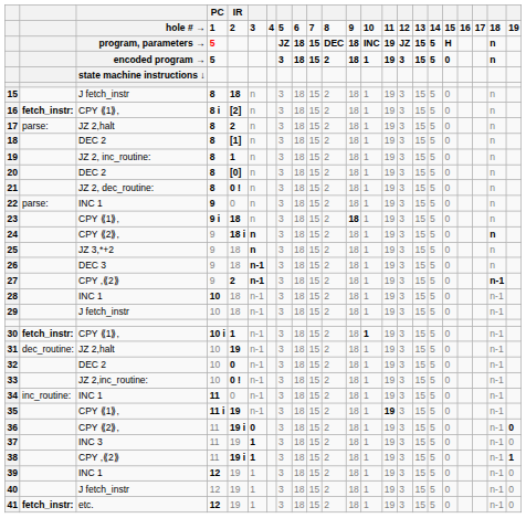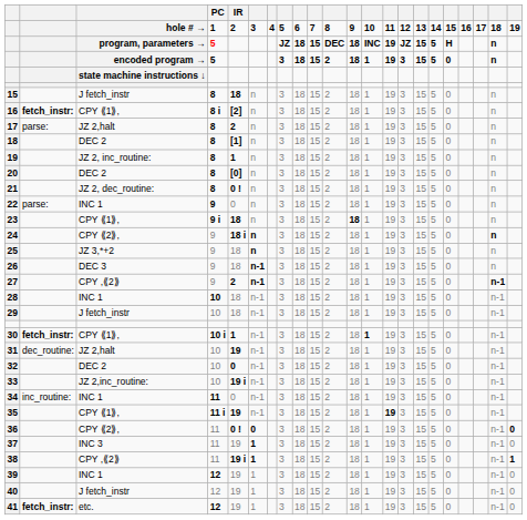 <table class="wikitable">
 <tr style="font-size:9pt">
 <th></th>
 <th></th>
 <th></th>
 <th style="font-weight:bold">PC</th>
 <th style="font-weight:bold">IR</th>
 <th></th>
 <th></th>
 <th></th>
 <th></th>
 <th></th>
 <th></th>
 <th></th>
 <th></th>
 <th></th>
 <th></th>
 <th></th>
 <th></th>
 <th></th>
 <th></th>
 <th></th>
 <th></th>
 <th></th>
 </tr>
 <tr style="font-size:9pt">
 <th></th>
 <th></th>
 <th style="text-align:right">hole # →</th>
 <td style="font-weight:bold">1</td>
 <td style="font-weight:bold">2</td>
 <td style="font-weight:bold">3</td>
 <td style="font-weight:bold">4</td>
 <td style="font-weight:bold">5</td>
 <td style="font-weight:bold">6</td>
 <td style="font-weight:bold">7</td>
 <td style="font-weight:bold">8</td>
 <td style="font-weight:bold">9</td>
 <td style="font-weight:bold">10</td>
 <td style="font-weight:bold">11</td>
 <td style="font-weight:bold">12</td>
 <td style="font-weight:bold">13</td>
 <td style="font-weight:bold">14</td>
 <td style="font-weight:bold">15</td>
 <td style="font-weight:bold">16</td>
 <td style="font-weight:bold">17</td>
 <td style="font-weight:bold">18</td>
 <td style="font-weight:bold">19</td>
 </tr>
 <tr style="font-size:9pt">
 <th></th>
 <th></th>
 <th style="text-align:right">program, parameters →</th>
 <td style="font-weight:bold;color:#FF0000">5</td>
 <td style="font-weight:bold"></td>
 <td style="font-weight:bold"></td>
 <td style="font-weight:bold"></td>
 <td style="font-weight:bold">JZ</td>
 <td style="font-weight:bold">18</td>
 <td style="font-weight:bold">15</td>
 <td style="font-weight:bold">DEC</td>
 <td style="font-weight:bold">18</td>
 <td style="font-weight:bold">INC</td>
 <td style="font-weight:bold">19</td>
 <td style="font-weight:bold">JZ</td>
 <td style="font-weight:bold">15</td>
 <td style="font-weight:bold">5</td>
 <td style="font-weight:bold">H</td>
 <td style="font-weight:bold"></td>
 <td style="font-weight:bold"></td>
 <td style="font-weight:bold">n</td>
 <td style="font-weight:bold"></td>
 </tr>
 <tr style="font-size:9pt">
 <th></th>
 <th></th>
 <th style="text-align:right">encoded program →</th>
 <td style="font-weight:bold">5</td>
 <td style="font-weight:bold"></td>
 <td style="font-weight:bold"></td>
 <td style="font-weight:bold"></td>
 <td style="font-weight:bold">3</td>
 <td style="font-weight:bold">18</td>
 <td style="font-weight:bold">15</td>
 <td style="font-weight:bold">2</td>
 <td style="font-weight:bold">18</td>
 <td style="font-weight:bold">1</td>
 <td style="font-weight:bold">19</td>
 <td style="font-weight:bold">3</td>
 <td style="font-weight:bold">15</td>
 <td style="font-weight:bold">5</td>
 <td style="font-weight:bold">0</td>
 <td style="font-weight:bold"></td>
 <td style="font-weight:bold"></td>
 <td style="font-weight:bold">n</td>
 <td style="font-weight:bold"></td>
 </tr>
 <tr style="font-size:9pt">
 <th></th>
 <th></th>
 <th>state machine instructions ↓</th>
 <td style="font-weight:bold"></td>
 <td style="font-weight:bold"></td>
 <td style="font-weight:bold"></td>
 <td style="font-weight:bold"></td>
 <td style="font-weight:bold"></td>
 <td style="font-weight:bold"></td>
 <td style="font-weight:bold"></td>
 <td style="font-weight:bold"></td>
 <td style="font-weight:bold"></td>
 <td style="font-weight:bold"></td>
 <td style="font-weight:bold"></td>
 <td style="font-weight:bold"></td>
 <td style="font-weight:bold"></td>
 <td style="font-weight:bold"></td>
 <td style="font-weight:bold"></td>
 <td style="font-weight:bold"></td>
 <td style="font-weight:bold"></td>
 <td style="font-weight:bold"></td>
 <td style="font-weight:bold"></td>
 </tr>
 <tr style="font-size:9pt">
 <th></th>
 <th></th>
 <th></th>
 <td style="font-weight:bold"></td>
 <td style="font-weight:bold"></td>
 <td style="font-weight:bold"></td>
 <td style="font-weight:bold"></td>
 <td style="font-weight:bold"></td>
 <td style="font-weight:bold"></td>
 <td style="font-weight:bold"></td>
 <td style="font-weight:bold"></td>
 <td style="font-weight:bold"></td>
 <td style="font-weight:bold"></td>
 <td style="font-weight:bold"></td>
 <td style="font-weight:bold"></td>
 <td style="font-weight:bold"></td>
 <td style="font-weight:bold"></td>
 <td style="font-weight:bold"></td>
 <td style="font-weight:bold"></td>
 <td style="font-weight:bold"></td>
 <td style="font-weight:bold"></td>
 <td style="font-weight:bold"></td>
 </tr>
 <tr style="font-size:9pt">
 <th>15</th>
 <td></td>
 <td>J   fetch_instr</td>
 <td style="font-weight:bold">8</td>
 <td style="font-weight:bold">18</td>
 <td style="color:#808080">n</td>
 <td style="font-weight:bold"></td>
 <td style="color:#808080">3</td>
 <td style="color:#808080">18</td>
 <td style="color:#808080">15</td>
 <td style="color:#808080">2</td>
 <td style="color:#808080">18</td>
 <td style="color:#808080">1</td>
 <td style="color:#808080">19</td>
 <td style="color:#808080">3</td>
 <td style="color:#808080">15</td>
 <td style="color:#808080">5</td>
 <td style="color:#808080">0</td>
 <td style="color:#808080"></td>
 <td style="color:#808080"></td>
 <td style="color:#808080">n</td>
 <td></td>
 </tr>
 <tr style="font-size:9pt">
 <th>16</th>
 <td style="font-weight:bold">fetch_instr:</td>
 <td>CPY ⟪1⟫,</td>
 <td style="font-weight:bold">8 i</td>
 <td style="font-weight:bold">[2]</td>
 <td style="color:#808080">n</td>
 <td style="font-weight:bold"></td>
 <td style="color:#808080">3</td>
 <td style="color:#808080">18</td>
 <td style="color:#808080">15</td>
 <td style="color:#808080">2</td>
 <td style="color:#808080">18</td>
 <td style="color:#808080">1</td>
 <td style="color:#808080">19</td>
 <td style="color:#808080">3</td>
 <td style="color:#808080">15</td>
 <td style="color:#808080">5</td>
 <td style="color:#808080">0</td>
 <td style="color:#808080"></td>
 <td style="color:#808080"></td>
 <td style="color:#808080">n</td>
 <td></td>
 </tr>
 <tr style="font-size:9pt">
 <th>17</th>
 <td>parse:</td>
 <td>JZ 2,halt</td>
 <td style="font-weight:bold">8</td>
 <td style="font-weight:bold">2</td>
 <td style="color:#808080">n</td>
 <td style="font-weight:bold"></td>
 <td style="color:#808080">3</td>
 <td style="color:#808080">18</td>
 <td style="color:#808080">15</td>
 <td style="color:#808080">2</td>
 <td style="color:#808080">18</td>
 <td style="color:#808080">1</td>
 <td style="color:#808080">19</td>
 <td style="color:#808080">3</td>
 <td style="color:#808080">15</td>
 <td style="color:#808080">5</td>
 <td style="color:#808080">0</td>
 <td style="color:#808080"></td>
 <td style="color:#808080"></td>
 <td style="color:#808080">n</td>
 <td></td>
 </tr>
 <tr style="font-size:9pt">
 <th>18</th>
 <td></td>
 <td>DEC 2</td>
 <td style="font-weight:bold">8</td>
 <td style="font-weight:bold">[1]</td>
 <td style="color:#808080">n</td>
 <td style="font-weight:bold"></td>
 <td style="color:#808080">3</td>
 <td style="color:#808080">18</td>
 <td style="color:#808080">15</td>
 <td style="color:#808080">2</td>
 <td style="color:#808080">18</td>
 <td style="color:#808080">1</td>
 <td style="color:#808080">19</td>
 <td style="color:#808080">3</td>
 <td style="color:#808080">15</td>
 <td style="color:#808080">5</td>
 <td style="color:#808080">0</td>
 <td style="color:#808080"></td>
 <td style="color:#808080"></td>
 <td style="color:#808080">n</td>
 <td></td>
 </tr>
 <tr style="font-size:9pt">
 <th>19</th>
 <td></td>
 <td>JZ 2, inc_routine:</td>
 <td style="font-weight:bold">8</td>
 <td style="font-weight:bold">1</td>
 <td style="color:#808080">n</td>
 <td style="font-weight:bold"></td>
 <td style="color:#808080">3</td>
 <td style="color:#808080">18</td>
 <td style="color:#808080">15</td>
 <td style="color:#808080">2</td>
 <td style="color:#808080">18</td>
 <td style="color:#808080">1</td>
 <td style="color:#808080">19</td>
 <td style="color:#808080">3</td>
 <td style="color:#808080">15</td>
 <td style="color:#808080">5</td>
 <td style="color:#808080">0</td>
 <td style="color:#808080"></td>
 <td style="color:#808080"></td>
 <td style="color:#808080">n</td>
 <td></td>
 </tr>
 <tr style="font-size:9pt">
 <th>20</th>
 <td></td>
 <td>DEC 2</td>
 <td style="font-weight:bold">8</td>
 <td style="font-weight:bold">[0]</td>
 <td style="color:#808080">n</td>
 <td style="font-weight:bold"></td>
 <td style="color:#808080">3</td>
 <td style="color:#808080">18</td>
 <td style="color:#808080">15</td>
 <td style="color:#808080">2</td>
 <td style="color:#808080">18</td>
 <td style="color:#808080">1</td>
 <td style="color:#808080">19</td>
 <td style="color:#808080">3</td>
 <td style="color:#808080">15</td>
 <td style="color:#808080">5</td>
 <td style="color:#808080">0</td>
 <td style="color:#808080"></td>
 <td style="color:#808080"></td>
 <td style="color:#808080">n</td>
 <td></td>
 </tr>
 <tr style="font-size:9pt">
 <th>21</th>
 <td></td>
 <td>JZ 2, dec_routine:</td>
 <td style="font-weight:bold">8</td>
 <td style="font-weight:bold">0 !</td>
 <td style="color:#808080">n</td>
 <td></td>
 <td style="color:#808080">3</td>
 <td style="color:#808080">18</td>
 <td style="color:#808080">15</td>
 <td style="color:#808080">2</td>
 <td style="color:#808080">18</td>
 <td style="color:#808080">1</td>
 <td style="color:#808080">19</td>
 <td style="color:#808080">3</td>
 <td style="color:#808080">15</td>
 <td style="color:#808080">5</td>
 <td style="color:#808080">0</td>
 <td style="color:#808080"></td>
 <td style="color:#808080"></td>
 <td style="color:#808080">n</td>
 <td></td>
 </tr>
 <tr style="font-size:9pt">
 <th>22</th>
 <td>parse:</td>
 <td>INC 1</td>
 <td style="font-weight:bold">9</td>
 <td style="color:#808080">0</td>
 <td style="color:#808080">n</td>
 <td></td>
 <td style="color:#808080">3</td>
 <td style="color:#808080">18</td>
 <td style="color:#808080">15</td>
 <td style="color:#808080">2</td>
 <td style="color:#808080">18</td>
 <td style="color:#808080">1</td>
 <td style="color:#808080">19</td>
 <td style="color:#808080">3</td>
 <td style="color:#808080">15</td>
 <td style="color:#808080">5</td>
 <td style="color:#808080">0</td>
 <td style="color:#808080"></td>
 <td style="color:#808080"></td>
 <td style="color:#808080">n</td>
 <td></td>
 </tr>
 <tr style="font-size:9pt">
 <th>23</th>
 <td></td>
 <td>CPY ⟪1⟫,</td>
 <td style="font-weight:bold">9 i</td>
 <td style="font-weight:bold">18</td>
 <td style="color:#808080">n</td>
 <td></td>
 <td style="color:#808080">3</td>
 <td style="color:#808080">18</td>
 <td style="color:#808080">15</td>
 <td style="color:#808080">2</td>
 <td style="font-weight:bold">18</td>
 <td style="color:#808080">1</td>
 <td style="color:#808080">19</td>
 <td style="color:#808080">3</td>
 <td style="color:#808080">15</td>
 <td style="color:#808080">5</td>
 <td style="color:#808080">0</td>
 <td style="color:#808080"></td>
 <td style="color:#808080"></td>
 <td style="color:#808080">n</td>
 <td></td>
 </tr>
 <tr style="font-size:9pt">
 <th>24</th>
 <td></td>
 <td>CPY ⟪2⟫,</td>
 <td style="color:#808080">9</td>
 <td style="font-weight:bold">18 i</td>
 <td style="font-weight:bold">n</td>
 <td></td>
 <td style="color:#808080">3</td>
 <td style="color:#808080">18</td>
 <td style="color:#808080">15</td>
 <td style="color:#808080">2</td>
 <td style="color:#808080">18</td>
 <td style="color:#808080">1</td>
 <td style="color:#808080">19</td>
 <td style="color:#808080">3</td>
 <td style="color:#808080">15</td>
 <td style="color:#808080">5</td>
 <td style="color:#808080">0</td>
 <td></td>
 <td></td>
 <td style="font-weight:bold">n</td>
 <td></td>
 </tr>
 <tr style="font-size:9pt">
 <th>25</th>
 <td></td>
 <td>JZ 3,*+2</td>
 <td style="color:#808080">9</td>
 <td style="color:#808080">18</td>
 <td style="font-weight:bold">n</td>
 <td></td>
 <td style="color:#808080">3</td>
 <td style="color:#808080">18</td>
 <td style="color:#808080">15</td>
 <td style="color:#808080">2</td>
 <td style="color:#808080">18</td>
 <td style="color:#808080">1</td>
 <td style="color:#808080">19</td>
 <td style="color:#808080">3</td>
 <td style="color:#808080">15</td>
 <td style="color:#808080">5</td>
 <td style="color:#808080">0</td>
 <td></td>
 <td></td>
 <td style="color:#808080">n</td>
 <td></td>
 </tr>
 <tr style="font-size:9pt">
 <th>26</th>
 <td></td>
 <td>DEC 3</td>
 <td style="color:#808080">9</td>
 <td style="color:#808080">18</td>
 <td style="font-weight:bold">n-1</td>
 <td></td>
 <td style="color:#808080">3</td>
 <td style="color:#808080">18</td>
 <td style="color:#808080">15</td>
 <td style="color:#808080">2</td>
 <td style="color:#808080">18</td>
 <td style="color:#808080">1</td>
 <td style="color:#808080">19</td>
 <td style="color:#808080">3</td>
 <td style="color:#808080">15</td>
 <td style="color:#808080">5</td>
 <td style="color:#808080">0</td>
 <td></td>
 <td></td>
 <td style="color:#808080">n</td>
 <td></td>
 </tr>
 <tr style="font-size:9pt">
 <th>27</th>
 <td></td>
 <td>CPY ,⟪2⟫</td>
 <td style="color:#808080">9</td>
 <td style="font-weight:bold">2</td>
 <td style="font-weight:bold">n-1</td>
 <td></td>
 <td style="color:#808080">3</td>
 <td style="color:#808080">18</td>
 <td style="color:#808080">15</td>
 <td style="color:#808080">2</td>
 <td style="color:#808080">18</td>
 <td style="color:#808080">1</td>
 <td style="color:#808080">19</td>
 <td style="color:#808080">3</td>
 <td style="color:#808080">15</td>
 <td style="color:#808080">5</td>
 <td style="color:#808080">0</td>
 <td></td>
 <td></td>
 <td style="font-weight:bold">n-1</td>
 <td></td>
 </tr>
 <tr style="font-size:9pt">
 <th>28</th>
 <td></td>
 <td>INC 1</td>
 <td style="font-weight:bold">10</td>
 <td style="color:#808080">18</td>
 <td style="color:#808080">n-1</td>
 <td></td>
 <td style="color:#808080">3</td>
 <td style="color:#808080">18</td>
 <td style="color:#808080">15</td>
 <td style="color:#808080">2</td>
 <td style="color:#808080">18</td>
 <td style="color:#808080">1</td>
 <td style="color:#808080">19</td>
 <td style="color:#808080">3</td>
 <td style="color:#808080">15</td>
 <td style="color:#808080">5</td>
 <td style="color:#808080">0</td>
 <td></td>
 <td></td>
 <td style="color:#808080">n-1</td>
 <td></td>
 </tr>
 <tr style="font-size:9pt">
 <th>29</th>
 <td></td>
 <td>J   fetch_instr</td>
 <td style="color:#808080">10</td>
 <td style="color:#808080">18</td>
 <td style="color:#808080">n-1</td>
 <td></td>
 <td style="color:#808080">3</td>
 <td style="color:#808080">18</td>
 <td style="color:#808080">15</td>
 <td style="color:#808080">2</td>
 <td style="color:#808080">18</td>
 <td style="color:#808080">1</td>
 <td style="color:#808080">19</td>
 <td style="color:#808080">3</td>
 <td style="color:#808080">15</td>
 <td style="color:#808080">5</td>
 <td style="color:#808080">0</td>
 <td></td>
 <td></td>
 <td style="color:#808080">n-1</td>
 <td></td>
 </tr>
 <tr style="font-size:9pt">
 <td Height="2.4"></td>
 <td></td>
 <td></td>
 <td style="color:#808080"></td>
 <td style="color:#808080"></td>
 <td style="color:#808080"></td>
 <td></td>
 <td style="color:#808080"></td>
 <td style="color:#808080"></td>
 <td style="color:#808080"></td>
 <td style="color:#808080"></td>
 <td style="color:#808080"></td>
 <td style="color:#808080"></td>
 <td style="color:#808080"></td>
 <td style="color:#808080"></td>
 <td style="color:#808080"></td>
 <td style="color:#808080"></td>
 <td style="color:#808080"></td>
 <td></td>
 <td></td>
 <td style="color:#808080"></td>
 <td></td>
 </tr>
 <tr style="font-size:9pt">
 <th>30</th>
 <td style="font-weight:bold">fetch_instr:</td>
 <td>CPY ⟪1⟫,</td>
 <td style="font-weight:bold">10 i</td>
 <td style="font-weight:bold">1</td>
 <td style="color:#808080">n-1</td>
 <td></td>
 <td style="color:#808080">3</td>
 <td style="color:#808080">18</td>
 <td style="color:#808080">15</td>
 <td style="color:#808080">2</td>
 <td style="color:#808080">18</td>
 <td style="font-weight:bold">1</td>
 <td style="color:#808080">19</td>
 <td style="color:#808080">3</td>
 <td style="color:#808080">15</td>
 <td style="color:#808080">5</td>
 <td style="color:#808080">0</td>
 <td></td>
 <td></td>
 <td style="color:#808080">n-1</td>
 <td></td>
 </tr>
 <tr style="font-size:9pt">
 <th>31</th>
 <td>dec_routine:</td>
 <td>JZ 2,halt</td>
 <td style="color:#808080">10</td>
 <td style="font-weight:bold">19</td>
 <td style="color:#808080">n-1</td>
 <td></td>
 <td style="color:#808080">3</td>
 <td style="color:#808080">18</td>
 <td style="color:#808080">15</td>
 <td style="color:#808080">2</td>
 <td style="color:#808080">18</td>
 <td style="color:#808080">1</td>
 <td style="color:#808080">19</td>
 <td style="color:#808080">3</td>
 <td style="color:#808080">15</td>
 <td style="color:#808080">5</td>
 <td style="color:#808080">0</td>
 <td></td>
 <td></td>
 <td style="color:#808080">n-1</td>
 <td></td>
 </tr>
 <tr style="font-size:9pt">
 <th>32</th>
 <td></td>
 <td>DEC 2</td>
 <td style="color:#808080">10</td>
 <td style="font-weight:bold">0</td>
 <td style="color:#808080">n-1</td>
 <td></td>
 <td style="color:#808080">3</td>
 <td style="color:#808080">18</td>
 <td style="color:#808080">15</td>
 <td style="color:#808080">2</td>
 <td style="color:#808080">18</td>
 <td style="color:#808080">1</td>
 <td style="color:#808080">19</td>
 <td style="color:#808080">3</td>
 <td style="color:#808080">15</td>
 <td style="color:#808080">5</td>
 <td style="color:#808080">0</td>
 <td></td>
 <td></td>
 <td style="color:#808080">n-1</td>
 <td></td>
 </tr>
 <tr style="font-size:9pt">
 <th>33</th>
 <td></td>
 <td>JZ 2,inc_routine:</td>
 <td style="color:#808080">10</td>
-<td style="font-weight:bold">0 !</td>
+<td style="font-weight:bold">19 i</td>
 <td style="color:#808080">n-1</td>
 <td></td>
 <td style="color:#808080">3</td>
 <td style="color:#808080">18</td>
 <td style="color:#808080">15</td>
 <td style="color:#808080">2</td>
 <td style="color:#808080">18</td>
 <td style="color:#808080">1</td>
 <td style="color:#808080">19</td>
 <td style="color:#808080">3</td>
 <td style="color:#808080">15</td>
 <td style="color:#808080">5</td>
 <td style="color:#808080">0</td>
 <td></td>
 <td></td>
 <td style="color:#808080">n-1</td>
 <td></td>
 </tr>
 <tr style="font-size:9pt">
 <th>34</th>
 <td>inc_routine:</td>
 <td>INC 1</td>
 <td style="font-weight:bold">11</td>
 <td style="color:#808080">0</td>
 <td style="color:#808080">n-1</td>
 <td></td>
 <td style="color:#808080">3</td>
 <td style="color:#808080">18</td>
 <td style="color:#808080">15</td>
 <td style="color:#808080">2</td>
 <td style="color:#808080">18</td>
 <td style="color:#808080">1</td>
 <td style="color:#808080">19</td>
 <td style="color:#808080">3</td>
 <td style="color:#808080">15</td>
 <td style="color:#808080">5</td>
 <td style="color:#808080">0</td>
 <td></td>
 <td></td>
 <td style="color:#808080">n-1</td>
 <td></td>
 </tr>
 <tr style="font-size:9pt">
 <th>35</th>
 <td></td>
 <td>CPY ⟪1⟫,</td>
 <td style="font-weight:bold">11 i</td>
 <td style="font-weight:bold">19</td>
 <td style="color:#808080">n-1</td>
 <td></td>
 <td style="color:#808080">3</td>
 <td style="color:#808080">18</td>
 <td style="color:#808080">15</td>
 <td style="color:#808080">2</td>
 <td style="color:#808080">18</td>
 <td style="color:#808080">1</td>
 <td style="font-weight:bold">19</td>
 <td style="color:#808080">3</td>
 <td style="color:#808080">15</td>
 <td style="color:#808080">5</td>
 <td style="color:#808080">0</td>
 <td></td>
 <td></td>
 <td style="color:#808080">n-1</td>
 <td></td>
 </tr>
 <tr style="font-size:9pt">
 <th>36</th>
 <td></td>
 <td>CPY ⟪2⟫,</td>
 <td style="color:#808080">11</td>
-<td style="font-weight:bold">19 i</td>
+<td style="font-weight:bold">0 !</td>
 <td style="font-weight:bold">0</td>
 <td></td>
 <td style="color:#808080">3</td>
 <td style="color:#808080">18</td>
 <td style="color:#808080">15</td>
 <td style="color:#808080">2</td>
 <td style="color:#808080">18</td>
 <td style="color:#808080">1</td>
 <td style="color:#808080">19</td>
 <td style="color:#808080">3</td>
 <td style="color:#808080">15</td>
 <td style="color:#808080">5</td>
 <td style="color:#808080">0</td>
 <td></td>
 <td></td>
 <td style="color:#808080">n-1</td>
 <td style="font-weight:bold">0</td>
 </tr>
 <tr style="font-size:9pt">
 <th>37</th>
 <td></td>
 <td>INC 3</td>
 <td style="color:#808080">11</td>
 <td style="color:#808080">19</td>
 <td style="font-weight:bold">1</td>
 <td></td>
 <td style="color:#808080">3</td>
 <td style="color:#808080">18</td>
 <td style="color:#808080">15</td>
 <td style="color:#808080">2</td>
 <td style="color:#808080">18</td>
 <td style="color:#808080">1</td>
 <td style="color:#808080">19</td>
 <td style="color:#808080">3</td>
 <td style="color:#808080">15</td>
 <td style="color:#808080">5</td>
 <td style="color:#808080">0</td>
 <td></td>
 <td></td>
 <td style="color:#808080">n-1</td>
 <td style="color:#808080">0</td>
 </tr>
 <tr style="font-size:9pt">
 <th>38</th>
 <td></td>
 <td>CPY ,⟪2⟫</td>
 <td style="color:#808080">11</td>
 <td style="font-weight:bold">19 i</td>
 <td style="font-weight:bold">1</td>
 <td></td>
 <td style="color:#808080">3</td>
 <td style="color:#808080">18</td>
 <td style="color:#808080">15</td>
 <td style="color:#808080">2</td>
 <td style="color:#808080">18</td>
 <td style="color:#808080">1</td>
 <td style="color:#808080">19</td>
 <td style="color:#808080">3</td>
 <td style="color:#808080">15</td>
 <td style="color:#808080">5</td>
 <td style="color:#808080">0</td>
 <td></td>
 <td></td>
 <td style="color:#808080">n-1</td>
 <td style="font-weight:bold">1</td>
 </tr>
 <tr style="font-size:9pt">
 <th>39</th>
 <td></td>
 <td>INC 1</td>
 <td style="font-weight:bold">12</td>
 <td style="color:#808080">19</td>
 <td style="color:#808080">1</td>
 <td></td>
 <td style="color:#808080">3</td>
 <td style="color:#808080">18</td>
 <td style="color:#808080">15</td>
 <td style="color:#808080">2</td>
 <td style="color:#808080">18</td>
 <td style="color:#808080">1</td>
 <td style="color:#808080">19</td>
 <td style="color:#808080">3</td>
 <td style="color:#808080">15</td>
 <td style="color:#808080">5</td>
 <td style="color:#808080">0</td>
 <td></td>
 <td></td>
 <td style="color:#808080">n-1</td>
 <td style="color:#808080">0</td>
 </tr>
 <tr style="font-size:9pt">
 <th>40</th>
 <td></td>
 <td>J   fetch_instr</td>
 <td style="color:#808080">12</td>
 <td style="color:#808080">19</td>
 <td style="color:#808080">1</td>
 <td></td>
 <td style="color:#808080">3</td>
 <td style="color:#808080">18</td>
 <td style="color:#808080">15</td>
 <td style="color:#808080">2</td>
 <td style="color:#808080">18</td>
 <td style="color:#808080">1</td>
 <td style="color:#808080">19</td>
 <td style="color:#808080">3</td>
 <td style="color:#808080">15</td>
 <td style="color:#808080">5</td>
 <td style="color:#808080">0</td>
 <td></td>
 <td></td>
 <td style="color:#808080">n-1</td>
 <td style="color:#808080">0</td>
 </tr>
 <tr style="font-size:9pt">
 <th>41</th>
 <td style="font-weight:bold">fetch_instr:</td>
 <td>etc.</td>
 <td style="font-weight:bold">12</td>
 <td style="color:#808080">19</td>
 <td style="color:#808080">1</td>
 <td></td>
 <td style="color:#808080">3</td>
 <td style="color:#808080">18</td>
 <td style="color:#808080">15</td>
 <td style="color:#808080">2</td>
 <td style="color:#808080">18</td>
 <td style="color:#808080">1</td>
 <td style="color:#808080">19</td>
 <td style="color:#808080">3</td>
 <td style="color:#808080">15</td>
 <td style="color:#808080">5</td>
 <td style="color:#808080">0</td>
 <td></td>
 <td></td>
 <td style="color:#808080">n-1</td>
 <td style="color:#808080">0</td>
 </tr>
 </table>
